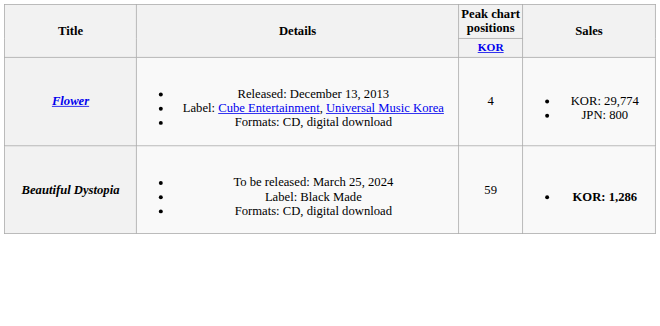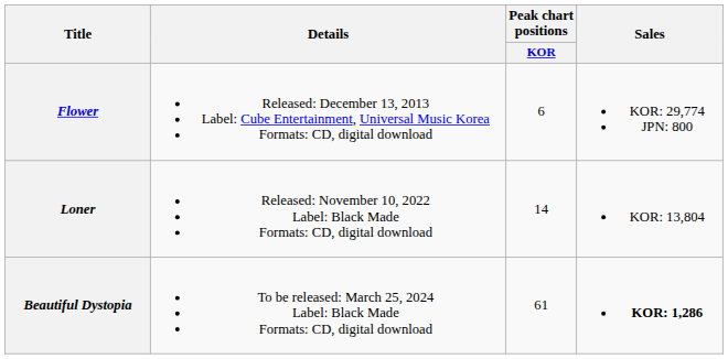 <table class="wikitable plainrowheaders" style="text-align:center;">
 <tr>
 <th rowspan="2" style="width:10em;">Title</th>
 <th rowspan="2" style="width:25em;">Details</th>
 <th>Peak chart<br>positions</th>
 <th rowspan="2" style="width:10em;">Sales</th>
 </tr>
 <tr>
 <th style="width=3em;font-size:90%"><a href='#'>KOR</a><br></th>
 </tr>
 <tr>
 <th scope="row"><em><a href='#'>Flower</a></em></th>
 <td><br><ul><li>Released: December 13, 2013</li><li>Label: <a href='#'>Cube Entertainment</a>, <a href='#'>Universal Music Korea</a></li><li>Formats: CD, digital download</li></ul></td>
-<td>4</td>
+<td>6</td>
 <td><br><ul><li>KOR: 29,774</li><li>JPN: 800</li></ul></td>
+</tr>
+<tr>
+<th scope="row"><em>Loner</em></th>
+<td><br><ul><li>Released: November 10, 2022</li><li>Label: Black Made</li><li>Formats: CD, digital download</li></ul></td>
+<td>14</td>
+<td><br><ul><li>KOR: 13,804</li></ul></td>
 </tr>
 <tr>
 <th scope="row"><em>Beautiful Dystopia</em></th>
 <td><br><ul><li>To be released: March 25, 2024</li><li>Label: Black Made</li><li>Formats: CD, digital download</li></ul></td>
-<td>59</td>
+<td>61</td>
 <td><strong><br><ul><li>KOR: 1,286</li></ul></strong></td>
 </tr>
 </table>
